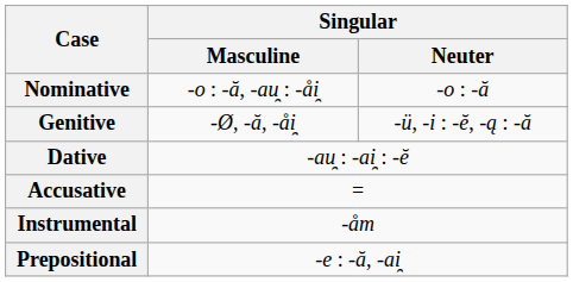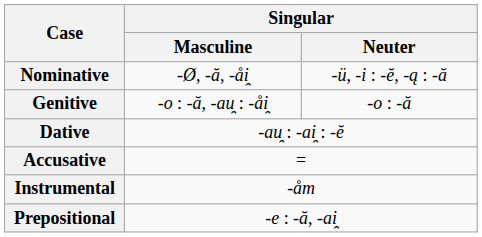 <table class="wikitable" style="border-collapse: collapse;text-align: center;">
 <tr>
 <th style="width:100px" rowspan="2">Case</th>
 <th colspan="3">Singular</th>
 </tr>
 <tr>
 <th style="width:150px">Masculine</th>
 <th style="width:150px">Neuter</th>
 </tr>
 <tr>
 <th>Nominative</th>
-<td><em>-o</em> : <em>-ă</em>, <em>-au̯</em> : <em>-åi̯</em></td>
-<td><em>-o</em> : <em>-ă</em></td>
+<td><em>-Ø</em>, <em>-ă</em>, <em>-åi̯</em></td>
+<td><em>-ü</em>, <em>-i</em> : <em>-ĕ</em>, <em>-ą</em> : <em>-ă</em></td>
 </tr>
 <tr>
 <th>Genitive</th>
-<td><em>-Ø</em>, <em>-ă</em>, <em>-åi̯</em></td>
-<td><em>-ü</em>, <em>-i</em> : <em>-ĕ</em>, <em>-ą</em> : <em>-ă</em></td>
+<td><em>-o</em> : <em>-ă</em>, <em>-au̯</em> : <em>-åi̯</em></td>
+<td><em>-o</em> : <em>-ă</em></td>
 </tr>
 <tr>
 <th>Dative</th>
 <td colspan="3"><em>-au̯</em> : <em>-ai̯</em> : <em>-ĕ</em></td>
 </tr>
 <tr>
 <th>Accusative</th>
 <td colspan="3">= </td>
 </tr>
 <tr>
 <th>Instrumental</th>
 <td colspan="3"><em>-åm</em></td>
 </tr>
 <tr>
 <th>Prepositional</th>
 <td colspan="3"><em>-e</em> : <em>-ă</em>, <em>-ai̯</em></td>
 </tr>
 </table>
